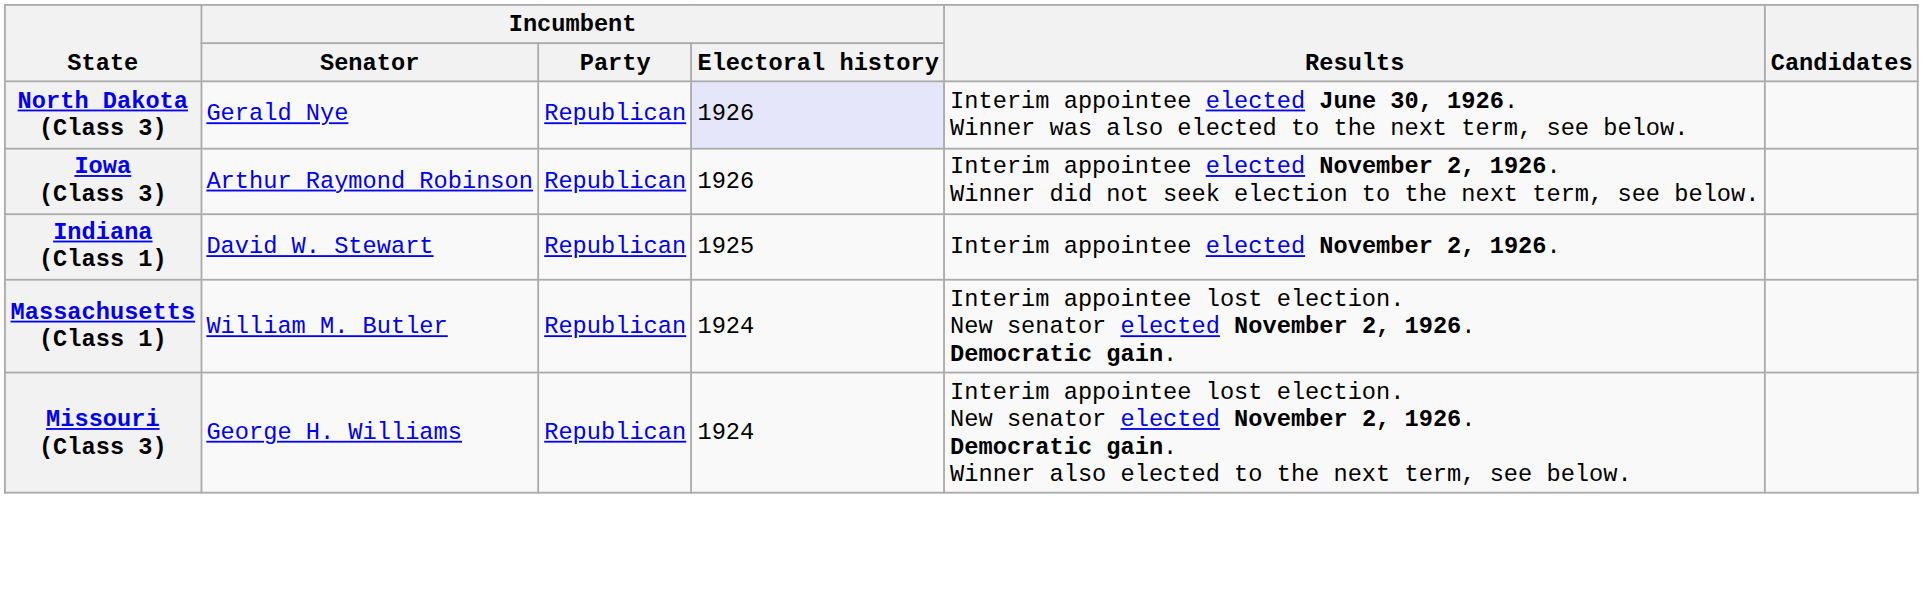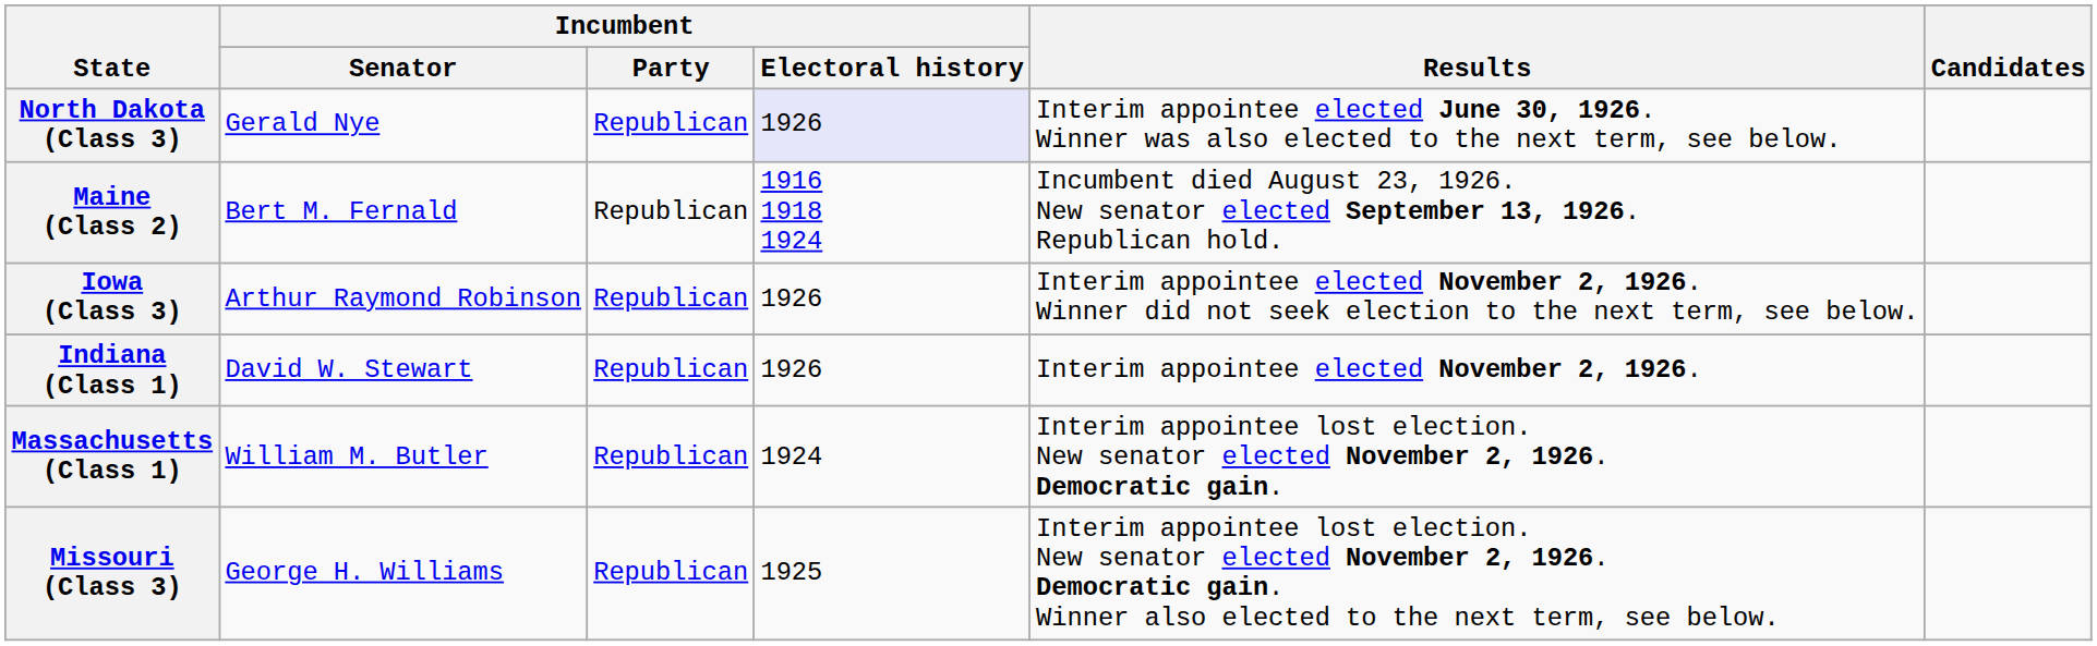 <table class=wikitable>
 <tr valign=bottom>
 <th rowspan=2>State</th>
 <th colspan=3>Incumbent</th>
 <th rowspan=2>Results</th>
 <th rowspan=2>Candidates</th>
 </tr>
 <tr>
 <th>Senator</th>
 <th>Party</th>
 <th>Electoral history</th>
 </tr>
 <tr>
 <th><a href='#'>North Dakota</a><br>(Class 3)</th>
 <td><a href='#'>Gerald Nye</a></td>
 <td><a href='#'>Republican</a></td>
 <td style="background: lavender;">1926 </td>
 <td>Interim appointee <a href='#'>elected</a> <strong>June 30, 1926</strong>.<br>Winner was also elected to the next term, see below.</td>
 <td nowrap></td>
 </tr>
 <tr>
+<th><a href='#'>Maine</a><br>(Class 2)</th>
+<td><a href='#'>Bert M. Fernald</a></td>
+<td>Republican</td>
+<td><a href='#'>1916 </a><br><a href='#'>1918</a><br><a href='#'>1924</a></td>
+<td>Incumbent died August 23, 1926.<br>New senator <a href='#'>elected</a> <strong>September 13, 1926</strong>.<br>Republican hold.</td>
+<td nowrap></td>
+</tr>
+<tr>
 <th><a href='#'>Iowa</a><br>(Class 3)</th>
 <td><a href='#'>Arthur Raymond Robinson</a></td>
 <td><a href='#'>Republican</a></td>
 <td>1926 </td>
 <td>Interim appointee <a href='#'>elected</a> <strong>November 2, 1926</strong>.<br>Winner did not seek election to the next term, see below.</td>
 <td nowrap></td>
 </tr>
 <tr>
 <th><a href='#'>Indiana</a><br>(Class 1)</th>
 <td><a href='#'>David W. Stewart</a></td>
 <td><a href='#'>Republican</a></td>
-<td>1925 </td>
+<td>1926 </td>
 <td>Interim appointee <a href='#'>elected</a> <strong>November 2, 1926</strong>.</td>
 <td nowrap></td>
 </tr>
 <tr>
 <th><a href='#'>Massachusetts</a><br>(Class 1)</th>
 <td><a href='#'>William M. Butler</a></td>
 <td><a href='#'>Republican</a></td>
 <td>1924 </td>
 <td>Interim appointee lost election.<br>New senator <a href='#'>elected</a> <strong>November 2, 1926</strong>.<br><strong>Democratic gain</strong>.</td>
 <td nowrap></td>
 </tr>
 <tr>
 <th><a href='#'>Missouri</a><br>(Class 3)</th>
 <td><a href='#'>George H. Williams</a></td>
 <td><a href='#'>Republican</a></td>
-<td>1924 </td>
+<td>1925 </td>
 <td>Interim appointee lost election.<br>New senator <a href='#'>elected</a> <strong>November 2, 1926</strong>.<br><strong>Democratic gain</strong>.<br>Winner also elected to the next term, see below.</td>
 <td nowrap></td>
 </tr>
 </table>
